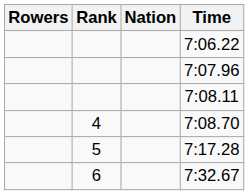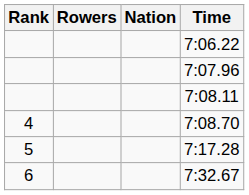 <table class="wikitable sortable" style="text-align:center">
 <tr>
+<th>Rank</th>
 <th>Rowers</th>
-<th>Rank</th>
 <th>Nation</th>
 <th>Time</th>
 </tr>
 <tr>
+<td></td>
 <td align=left data-sort-value="Heddle, Kathleen"></td>
-<td></td>
 <td align=left></td>
 <td>7:06.22</td>
 </tr>
 <tr>
+<td></td>
 <td align=left data-sort-value="Schwerzmann, Ingeburg"></td>
-<td></td>
 <td align=left></td>
 <td>7:07.96</td>
 </tr>
 <tr>
+<td></td>
 <td align=left data-sort-value="Maxwell-Pierson, Stephanie"></td>
-<td></td>
 <td align=left></td>
 <td>7:08.11</td>
 </tr>
 <tr>
+<td>4</td>
 <td align=left data-sort-value="Gossé, Christine"></td>
-<td>4</td>
 <td align=left></td>
 <td>7:08.70</td>
 </tr>
 <tr>
+<td>5</td>
 <td align=left data-sort-value="Turvey, Joanne"></td>
-<td>5</td>
 <td align=left></td>
 <td>7:17.28</td>
 </tr>
 <tr>
+<td>6</td>
 <td align=left data-sort-value="Zareva, Violeta"></td>
-<td>6</td>
 <td align=left></td>
 <td>7:32.67</td>
 </tr>
 </table>
